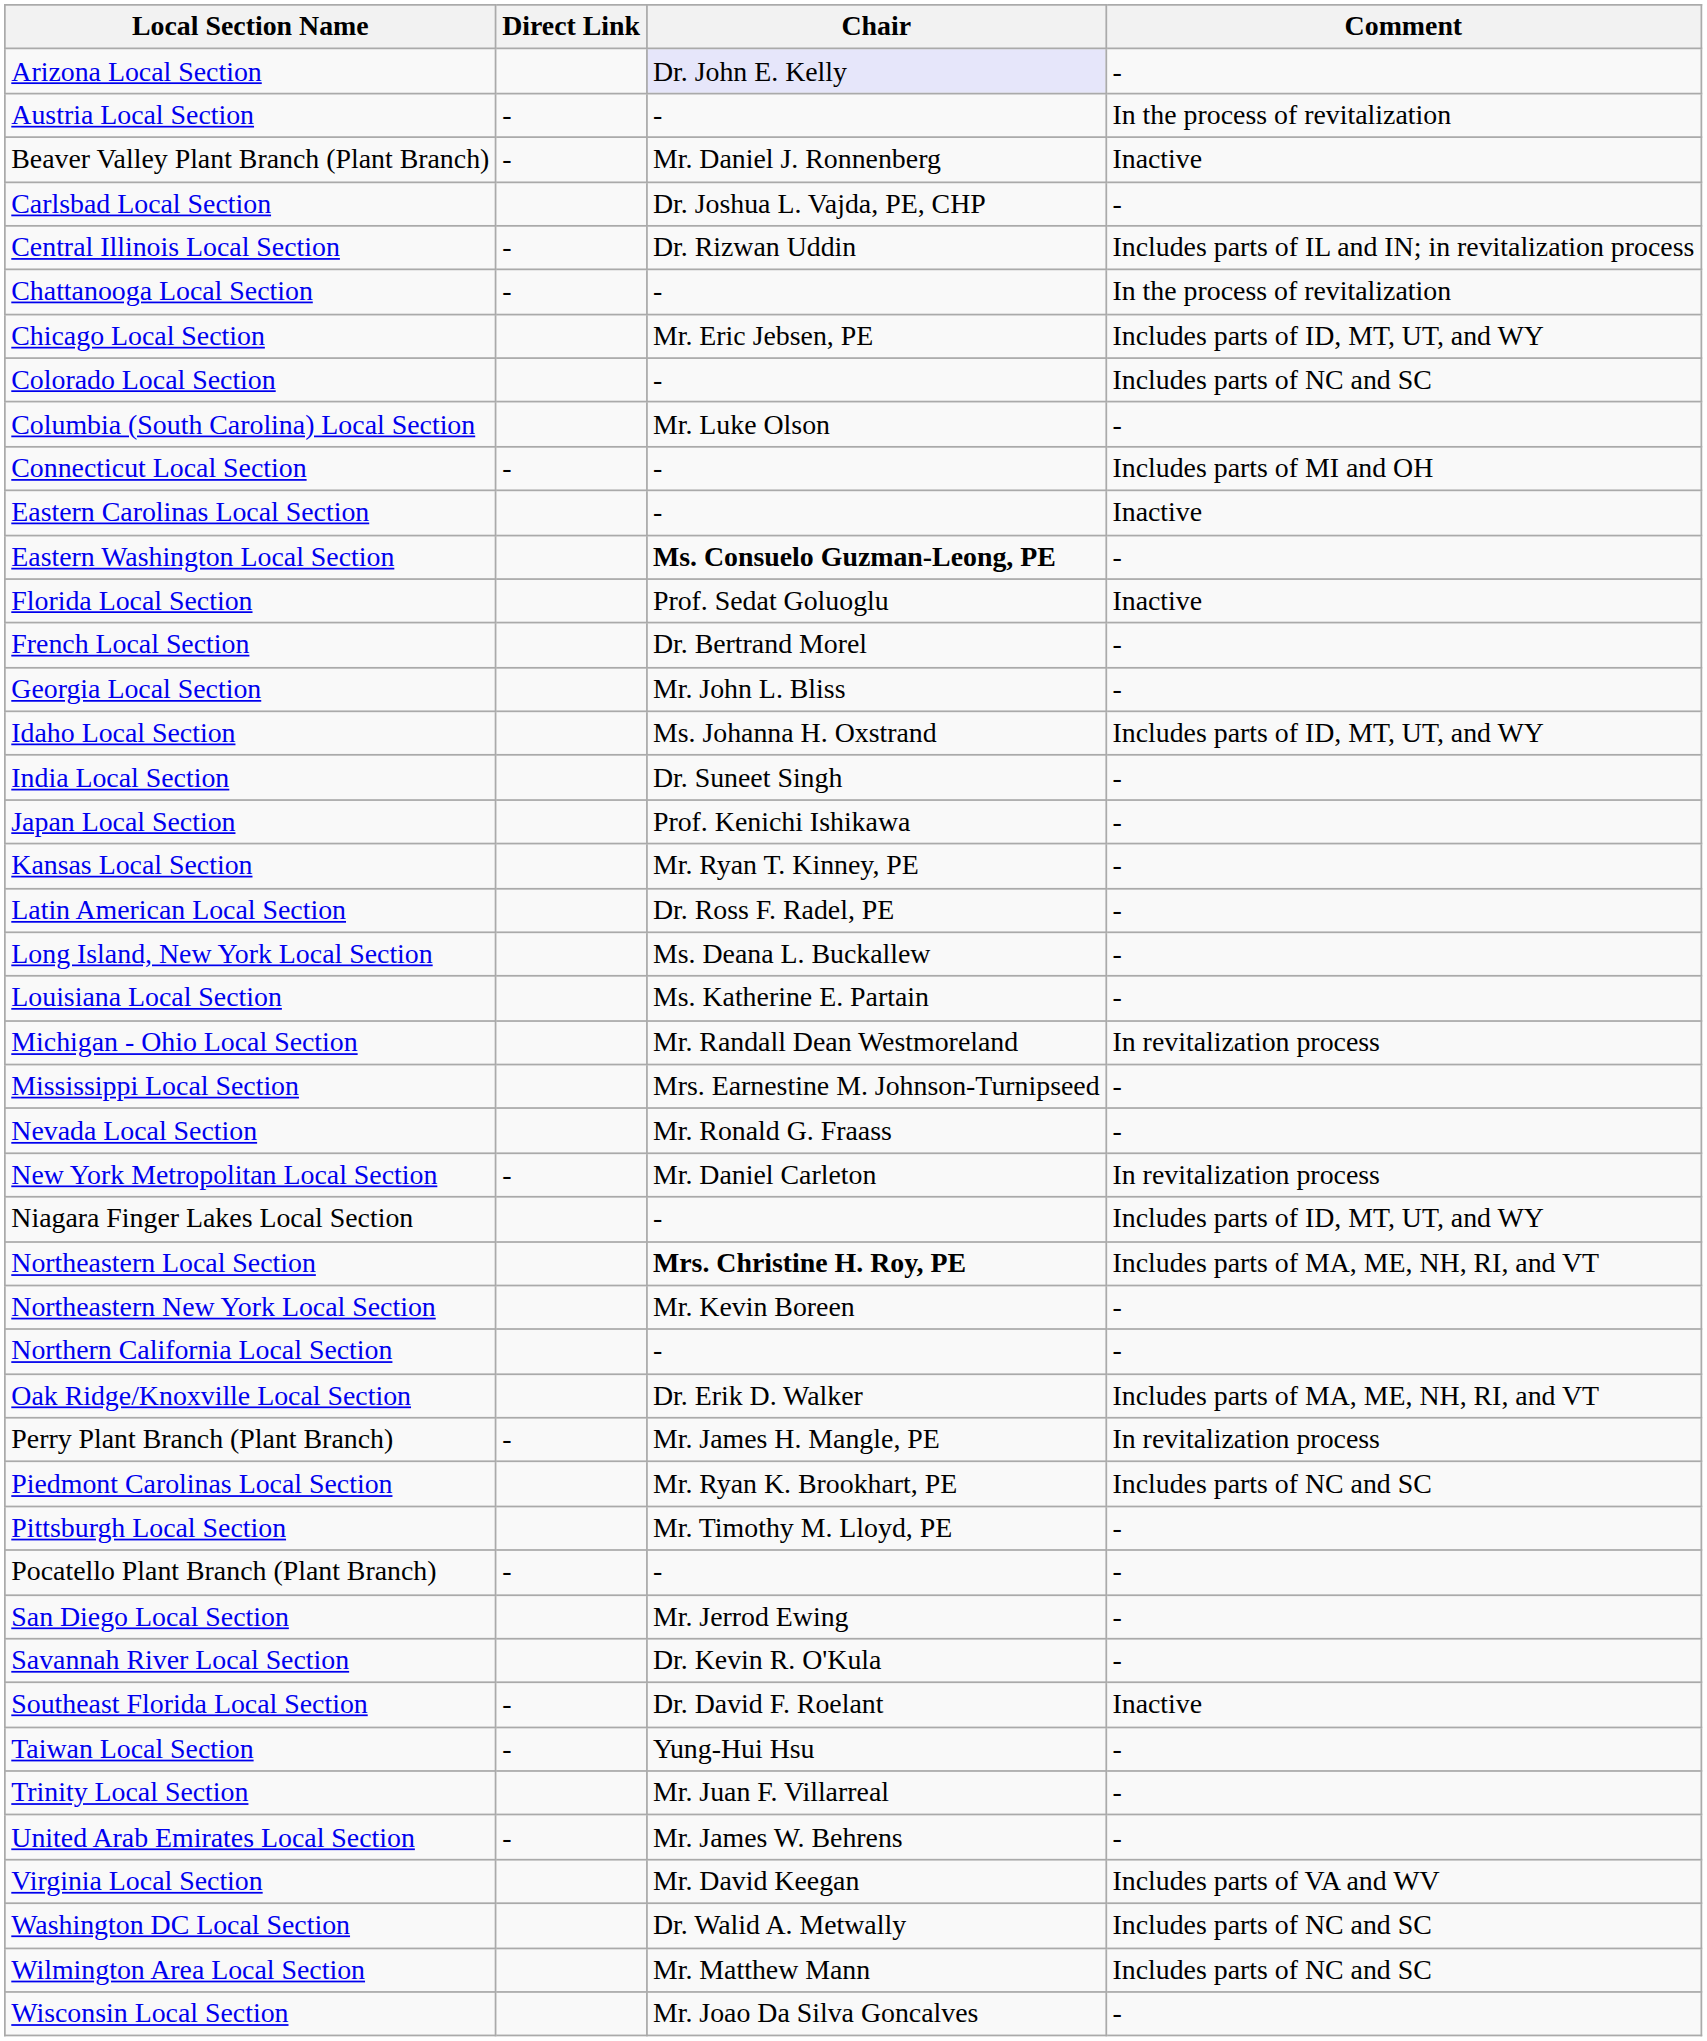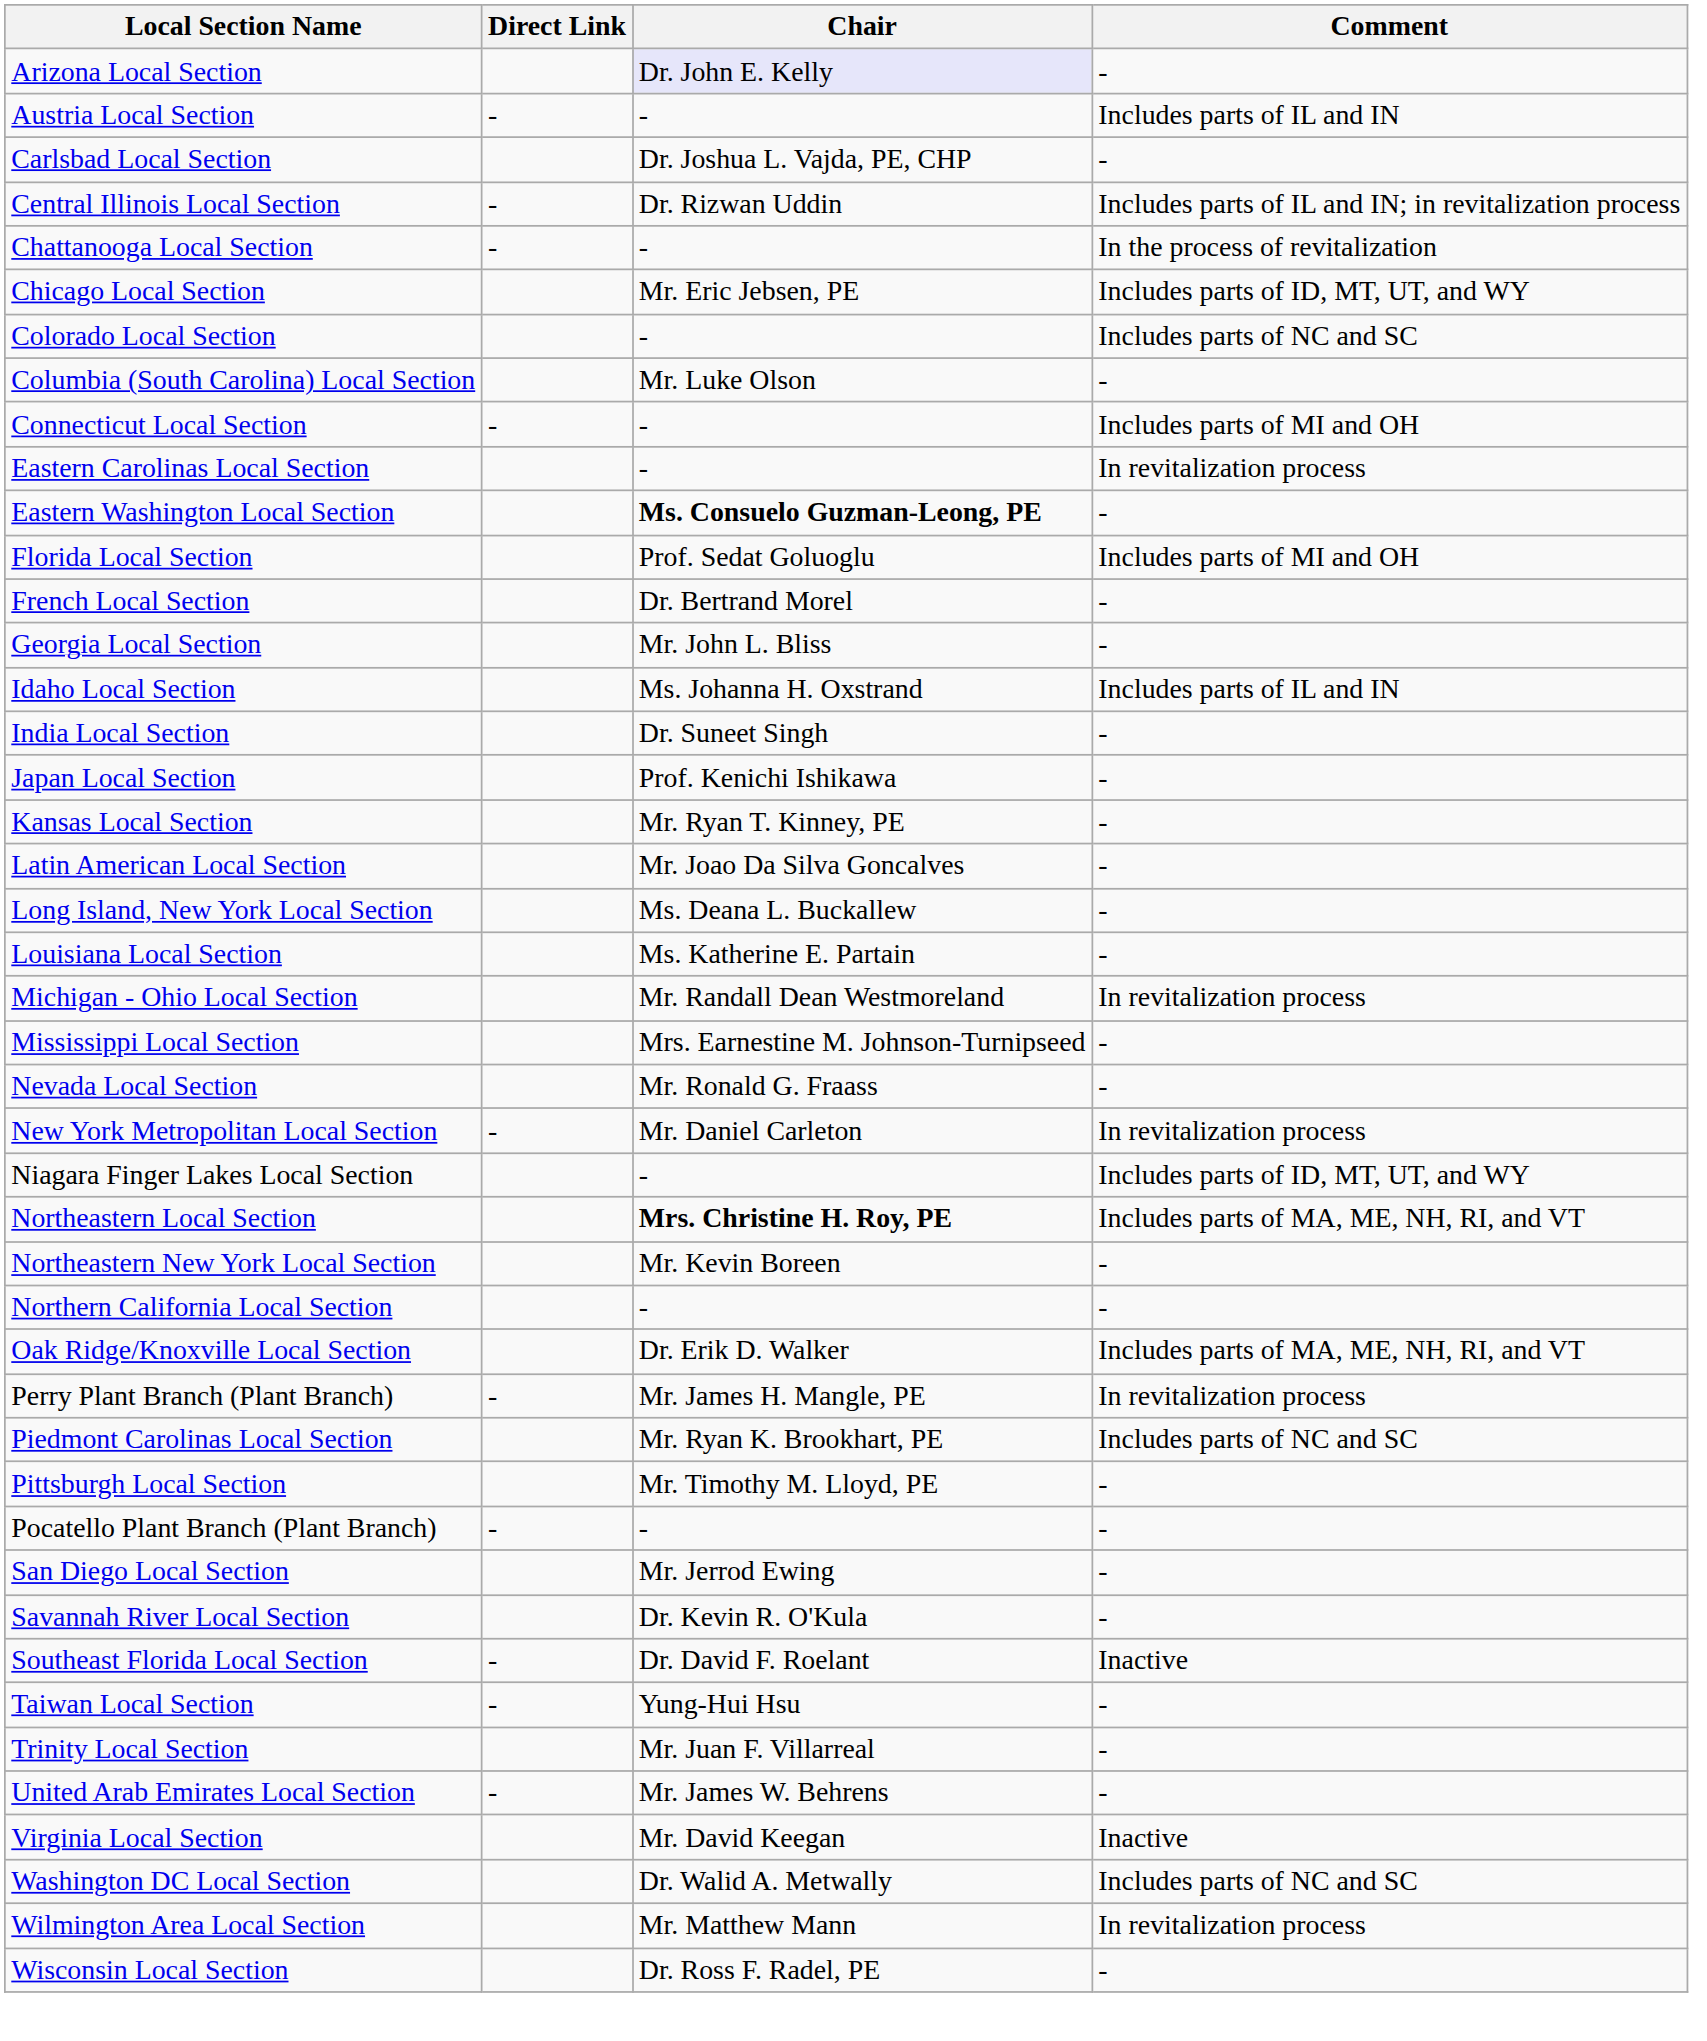 <table class="wikitable">
 <tr>
 <th>Local Section Name</th>
 <th>Direct Link</th>
 <th>Chair</th>
 <th>Comment</th>
 </tr>
 <tr>
 <td><a href='#'>Arizona Local Section</a></td>
 <td></td>
 <td style="background: lavender;">Dr. John E. Kelly</td>
 <td>-</td>
 </tr>
 <tr>
 <td><a href='#'>Austria Local Section</a></td>
 <td>-</td>
 <td>-</td>
-<td>In the process of revitalization</td>
-</tr>
-<tr>
-<td>Beaver Valley Plant Branch (Plant Branch)</td>
-<td>-</td>
-<td>Mr. Daniel J. Ronnenberg</td>
-<td>Inactive</td>
+<td>Includes parts of IL and IN</td>
 </tr>
 <tr>
 <td><a href='#'>Carlsbad Local Section</a></td>
 <td></td>
 <td>Dr. Joshua L. Vajda, PE, CHP</td>
 <td>-</td>
 </tr>
 <tr>
 <td><a href='#'>Central Illinois Local Section</a></td>
 <td>-</td>
 <td>Dr. Rizwan Uddin</td>
 <td>Includes parts of IL and IN; in revitalization process</td>
 </tr>
 <tr>
 <td><a href='#'>Chattanooga Local Section</a></td>
 <td>-</td>
 <td>-</td>
 <td>In the process of revitalization</td>
 </tr>
 <tr>
 <td><a href='#'>Chicago Local Section</a></td>
 <td></td>
 <td>Mr. Eric Jebsen, PE</td>
 <td>Includes parts of ID, MT, UT, and WY</td>
 </tr>
 <tr>
 <td><a href='#'>Colorado Local Section</a></td>
 <td></td>
 <td>-</td>
 <td>Includes parts of NC and SC</td>
 </tr>
 <tr>
 <td><a href='#'>Columbia (South Carolina) Local Section</a></td>
 <td></td>
 <td>Mr. Luke Olson</td>
 <td>-</td>
 </tr>
 <tr>
 <td><a href='#'>Connecticut Local Section</a></td>
 <td>-</td>
 <td>-</td>
 <td>Includes parts of MI and OH</td>
 </tr>
 <tr>
 <td><a href='#'>Eastern Carolinas Local Section</a></td>
 <td></td>
 <td>-</td>
-<td>Inactive</td>
+<td>In revitalization process</td>
 </tr>
 <tr>
 <td><a href='#'>Eastern Washington Local Section</a></td>
 <td></td>
 <td><strong>Ms. Consuelo Guzman-Leong, PE</strong></td>
 <td>-</td>
 </tr>
 <tr>
 <td><a href='#'>Florida Local Section</a></td>
 <td></td>
 <td>Prof. Sedat Goluoglu</td>
-<td>Inactive</td>
+<td>Includes parts of MI and OH</td>
 </tr>
 <tr>
 <td><a href='#'>French Local Section</a></td>
 <td></td>
 <td>Dr. Bertrand Morel</td>
 <td>-</td>
 </tr>
 <tr>
 <td><a href='#'>Georgia Local Section</a></td>
 <td></td>
 <td>Mr. John L. Bliss</td>
 <td>-</td>
 </tr>
 <tr>
 <td><a href='#'>Idaho Local Section</a></td>
 <td></td>
 <td>Ms. Johanna H. Oxstrand</td>
-<td>Includes parts of ID, MT, UT, and WY</td>
+<td>Includes parts of IL and IN</td>
 </tr>
 <tr>
 <td><a href='#'>India Local Section</a></td>
 <td></td>
 <td>Dr. Suneet Singh</td>
 <td>-</td>
 </tr>
 <tr>
 <td><a href='#'>Japan Local Section</a></td>
 <td></td>
 <td>Prof. Kenichi Ishikawa</td>
 <td>-</td>
 </tr>
 <tr>
 <td><a href='#'>Kansas Local Section</a></td>
 <td></td>
 <td>Mr. Ryan T. Kinney, PE</td>
 <td>-</td>
 </tr>
 <tr>
 <td><a href='#'>Latin American Local Section</a></td>
 <td></td>
-<td>Dr. Ross F. Radel, PE</td>
+<td>Mr. Joao Da Silva Goncalves</td>
 <td>-</td>
 </tr>
 <tr>
 <td><a href='#'>Long Island, New York Local Section</a></td>
 <td></td>
 <td>Ms. Deana L. Buckallew</td>
 <td>-</td>
 </tr>
 <tr>
 <td><a href='#'>Louisiana Local Section</a></td>
 <td></td>
 <td>Ms. Katherine E. Partain</td>
 <td>-</td>
 </tr>
 <tr>
 <td><a href='#'>Michigan - Ohio Local Section</a></td>
 <td></td>
 <td>Mr. Randall Dean Westmoreland</td>
 <td>In revitalization process</td>
 </tr>
 <tr>
 <td><a href='#'>Mississippi Local Section</a></td>
 <td></td>
 <td>Mrs. Earnestine M. Johnson-Turnipseed</td>
 <td>-</td>
 </tr>
 <tr>
 <td><a href='#'>Nevada Local Section</a></td>
 <td></td>
 <td>Mr. Ronald G. Fraass</td>
 <td>-</td>
 </tr>
 <tr>
 <td><a href='#'>New York Metropolitan Local Section</a></td>
 <td>-</td>
 <td>Mr. Daniel Carleton</td>
 <td>In revitalization process</td>
 </tr>
 <tr>
 <td>Niagara Finger Lakes Local Section</td>
 <td></td>
 <td>-</td>
 <td>Includes parts of ID, MT, UT, and WY</td>
 </tr>
 <tr>
 <td><a href='#'>Northeastern Local Section</a></td>
 <td></td>
 <td><strong>Mrs. Christine H. Roy, PE</strong></td>
 <td>Includes parts of MA, ME, NH, RI, and VT</td>
 </tr>
 <tr>
 <td><a href='#'>Northeastern New York Local Section</a></td>
 <td></td>
 <td>Mr. Kevin Boreen</td>
 <td>-</td>
 </tr>
 <tr>
 <td><a href='#'>Northern California Local Section</a></td>
 <td></td>
 <td>-</td>
 <td>-</td>
 </tr>
 <tr>
 <td><a href='#'>Oak Ridge/Knoxville Local Section</a></td>
 <td></td>
 <td>Dr. Erik D. Walker</td>
 <td>Includes parts of MA, ME, NH, RI, and VT</td>
 </tr>
 <tr>
 <td>Perry Plant Branch (Plant Branch)</td>
 <td>-</td>
 <td>Mr. James H. Mangle, PE</td>
 <td>In revitalization process</td>
 </tr>
 <tr>
 <td><a href='#'>Piedmont Carolinas Local Section</a></td>
 <td></td>
 <td>Mr. Ryan K. Brookhart, PE</td>
 <td>Includes parts of NC and SC</td>
 </tr>
 <tr>
 <td><a href='#'>Pittsburgh Local Section</a></td>
 <td></td>
 <td>Mr. Timothy M. Lloyd, PE</td>
 <td>-</td>
 </tr>
 <tr>
 <td>Pocatello Plant Branch (Plant Branch)</td>
 <td>-</td>
 <td>-</td>
 <td>-</td>
 </tr>
 <tr>
 <td><a href='#'>San Diego Local Section</a></td>
 <td></td>
 <td>Mr. Jerrod Ewing</td>
 <td>-</td>
 </tr>
 <tr>
 <td><a href='#'>Savannah River Local Section</a></td>
 <td></td>
 <td>Dr. Kevin R. O'Kula</td>
 <td>-</td>
 </tr>
 <tr>
 <td><a href='#'>Southeast Florida Local Section</a></td>
 <td>-</td>
 <td>Dr. David F. Roelant</td>
 <td>Inactive</td>
 </tr>
 <tr>
 <td><a href='#'>Taiwan Local Section</a></td>
 <td>-</td>
 <td>Yung-Hui Hsu</td>
 <td>-</td>
 </tr>
 <tr>
 <td><a href='#'>Trinity Local Section</a></td>
 <td></td>
 <td>Mr. Juan F. Villarreal</td>
 <td>-</td>
 </tr>
 <tr>
 <td><a href='#'>United Arab Emirates Local Section</a></td>
 <td>-</td>
 <td>Mr. James W. Behrens</td>
 <td>-</td>
 </tr>
 <tr>
 <td><a href='#'>Virginia Local Section</a></td>
 <td></td>
 <td>Mr. David Keegan</td>
-<td>Includes parts of VA and WV</td>
+<td>Inactive</td>
 </tr>
 <tr>
 <td><a href='#'>Washington DC Local Section</a></td>
 <td></td>
 <td>Dr. Walid A. Metwally</td>
 <td>Includes parts of NC and SC</td>
 </tr>
 <tr>
 <td><a href='#'>Wilmington Area Local Section</a></td>
 <td></td>
 <td>Mr. Matthew Mann</td>
-<td>Includes parts of NC and SC</td>
+<td>In revitalization process</td>
 </tr>
 <tr>
 <td><a href='#'>Wisconsin Local Section</a></td>
 <td></td>
-<td>Mr. Joao Da Silva Goncalves</td>
+<td>Dr. Ross F. Radel, PE</td>
 <td>-</td>
 </tr>
 </table>
